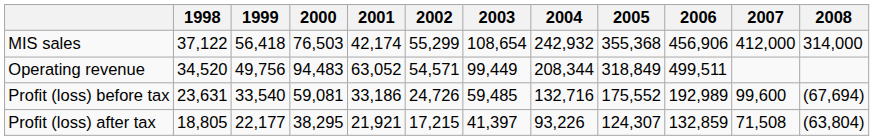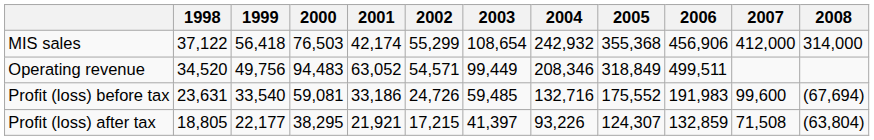 <table class = "wikitable">
 <tr>
 <th></th>
 <th>1998</th>
 <th>1999</th>
 <th>2000</th>
 <th>2001</th>
 <th>2002</th>
 <th>2003</th>
 <th>2004</th>
 <th>2005</th>
 <th>2006</th>
 <th>2007</th>
 <th>2008</th>
 </tr>
 <tr>
 <td>MIS sales</td>
 <td>37,122</td>
 <td>56,418</td>
 <td>76,503</td>
 <td>42,174</td>
 <td>55,299</td>
 <td>108,654</td>
 <td>242,932</td>
 <td>355,368</td>
 <td>456,906</td>
 <td>412,000</td>
 <td>314,000</td>
 </tr>
 <tr>
 <td>Operating revenue</td>
 <td>34,520</td>
 <td>49,756</td>
 <td>94,483</td>
 <td>63,052</td>
 <td>54,571</td>
 <td>99,449</td>
-<td>208,344</td>
+<td>208,346</td>
 <td>318,849</td>
 <td>499,511</td>
 <td></td>
 <td></td>
 </tr>
 <tr>
 <td>Profit (loss) before tax</td>
 <td>23,631</td>
 <td>33,540</td>
 <td>59,081</td>
 <td>33,186</td>
 <td>24,726</td>
 <td>59,485</td>
 <td>132,716</td>
 <td>175,552</td>
-<td>192,989</td>
+<td>191,983</td>
 <td>99,600</td>
 <td>(67,694)</td>
 </tr>
 <tr>
 <td>Profit (loss) after tax</td>
 <td>18,805</td>
 <td>22,177</td>
 <td>38,295</td>
 <td>21,921</td>
 <td>17,215</td>
 <td>41,397</td>
 <td>93,226</td>
 <td>124,307</td>
 <td>132,859</td>
 <td>71,508</td>
 <td>(63,804)</td>
 </tr>
 </table>
